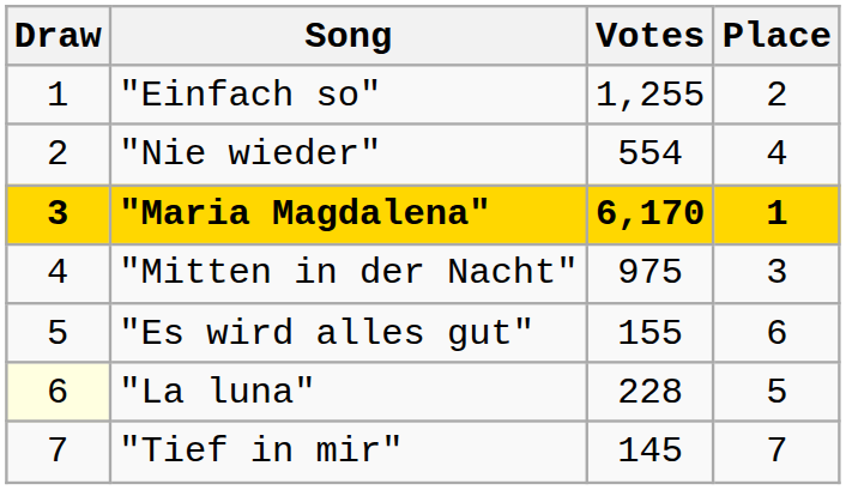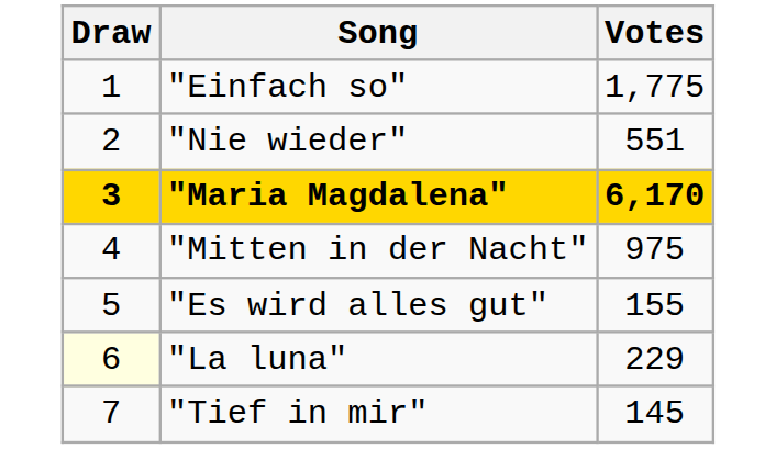 <table class="sortable wikitable" style="margin: 1em auto 1em auto; text-align:center;">
 <tr>
 <th>Draw</th>
 <th>Song</th>
 <th>Votes</th>
-<th>Place</th>
 </tr>
 <tr>
 <td>1</td>
 <td align="left">"Einfach so"</td>
-<td>1,255</td>
-<td>2</td>
+<td>1,775</td>
 </tr>
 <tr>
 <td>2</td>
 <td align="left">"Nie wieder"</td>
-<td>554</td>
-<td>4</td>
+<td>551</td>
 </tr>
 <tr style="font-weight:bold;background:gold;">
 <td>3</td>
 <td align="left">"Maria Magdalena"</td>
 <td>6,170</td>
-<td>1</td>
 </tr>
 <tr>
 <td>4</td>
 <td align="left">"Mitten in der Nacht"</td>
 <td>975</td>
-<td>3</td>
 </tr>
 <tr>
 <td>5</td>
 <td align="left">"Es wird alles gut"</td>
 <td>155</td>
-<td>6</td>
 </tr>
 <tr>
 <td style="background: lightyellow;">6</td>
 <td align="left">"La luna"</td>
-<td>228</td>
-<td>5</td>
+<td>229</td>
 </tr>
 <tr>
 <td>7</td>
 <td align="left">"Tief in mir"</td>
 <td>145</td>
-<td>7</td>
 </tr>
 </table>
